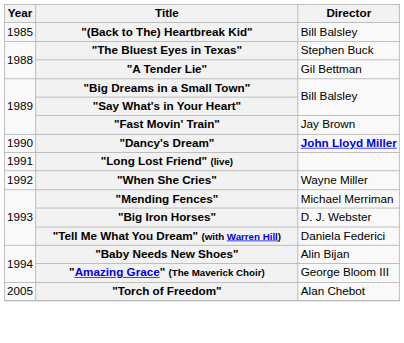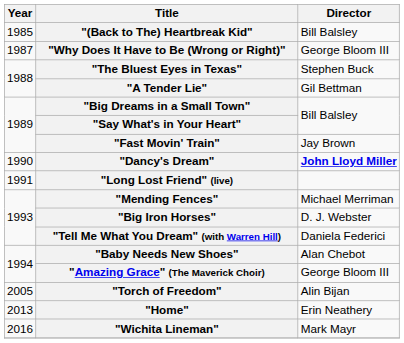 <table class="wikitable plainrowheaders">
 <tr>
 <th>Year</th>
 <th style="width:22em;">Title</th>
 <th>Director</th>
 </tr>
 <tr>
 <td>1985</td>
 <th scope="row">"(Back to The) Heartbreak Kid"</th>
 <td>Bill Balsley</td>
+</tr>
+<tr>
+<td>1987</td>
+<th scope="row">"Why Does It Have to Be (Wrong or Right)"</th>
+<td>George Bloom III</td>
 </tr>
 <tr>
 <td rowspan="2">1988</td>
 <th scope="row">"The Bluest Eyes in Texas"</th>
 <td>Stephen Buck</td>
 </tr>
 <tr>
 <th scope="row">"A Tender Lie"</th>
 <td>Gil Bettman</td>
 </tr>
 <tr>
 <td rowspan="3">1989</td>
 <th scope="row">"Big Dreams in a Small Town"</th>
 <td rowspan="2">Bill Balsley</td>
 </tr>
 <tr>
 <th scope="row">"Say What's in Your Heart"</th>
 </tr>
 <tr>
 <th scope="row">"Fast Movin' Train"</th>
 <td>Jay Brown</td>
 </tr>
 <tr>
 <td>1990</td>
 <th scope="row">"Dancy's Dream"</th>
 <td><strong><a href='#'>John Lloyd Miller</a></strong></td>
 </tr>
 <tr>
 <td>1991</td>
 <th scope="row">"Long Lost Friend" <small>(live)</small></th>
 <td></td>
 </tr>
 <tr>
-<td>1992</td>
-<th scope="row">"When She Cries"</th>
-<td>Wayne Miller</td>
-</tr>
-<tr>
 <td rowspan="3">1993</td>
 <th scope="row">"Mending Fences"</th>
 <td>Michael Merriman</td>
 </tr>
 <tr>
 <th scope="row">"Big Iron Horses"</th>
 <td>D. J. Webster</td>
 </tr>
 <tr>
 <th scope="row">"Tell Me What You Dream" <small>(with <a href='#'>Warren Hill</a>)</small></th>
 <td>Daniela Federici</td>
 </tr>
 <tr>
 <td rowspan="2">1994</td>
 <th scope="row">"Baby Needs New Shoes"</th>
-<td>Alin Bijan</td>
+<td>Alan Chebot</td>
 </tr>
 <tr>
 <th scope="row">"<a href='#'>Amazing Grace</a>" <small>(The Maverick Choir)</small></th>
 <td>George Bloom III</td>
 </tr>
 <tr>
 <td>2005</td>
 <th scope="row">"Torch of Freedom"</th>
-<td>Alan Chebot</td>
+<td>Alin Bijan</td>
+</tr>
+<tr>
+<td>2013</td>
+<th scope="row">"Home"</th>
+<td>Erin Neathery</td>
+</tr>
+<tr>
+<td>2016</td>
+<th scope="row">"Wichita Lineman"</th>
+<td>Mark Mayr</td>
 </tr>
 <tr>
 </tr>
 </table>
